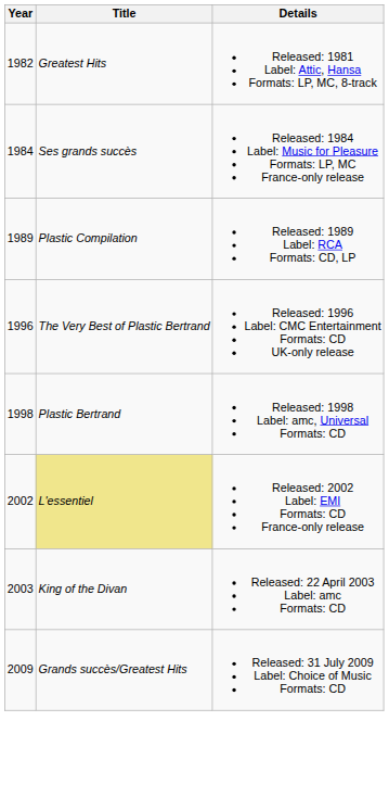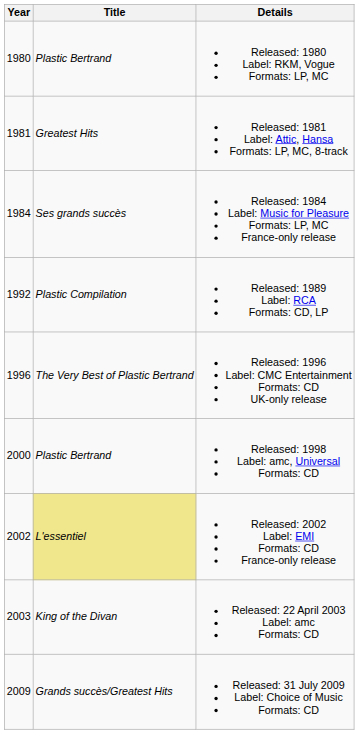 <table class="wikitable" style="text-align:center">
 <tr>
 <th>Year</th>
 <th>Title</th>
 <th>Details</th>
 </tr>
 <tr>
-<td>1982</td>
+<td>1980</td>
+<td align="left"><em>Plastic Bertrand</em></td>
+<td><br><ul><li>Released: 1980</li><li>Label: RKM, Vogue</li><li>Formats: LP, MC</li></ul></td>
+</tr>
+<tr>
+<td>1981</td>
 <td align="left"><em>Greatest Hits</em></td>
 <td><br><ul><li>Released: 1981</li><li>Label: <a href='#'>Attic</a>, <a href='#'>Hansa</a></li><li>Formats: LP, MC, 8-track</li></ul></td>
 </tr>
 <tr>
 <td>1984</td>
 <td align="left"><em>Ses grands succès</em></td>
 <td><br><ul><li>Released: 1984</li><li>Label: <a href='#'>Music for Pleasure</a></li><li>Formats: LP, MC</li><li>France-only release</li></ul></td>
 </tr>
 <tr>
-<td>1989</td>
+<td>1992</td>
 <td align="left"><em>Plastic Compilation</em></td>
 <td><br><ul><li>Released: 1989</li><li>Label: <a href='#'>RCA</a></li><li>Formats: CD, LP</li></ul></td>
 </tr>
 <tr>
 <td>1996</td>
 <td align="left"><em>The Very Best of Plastic Bertrand</em></td>
 <td><br><ul><li>Released: 1996</li><li>Label: CMC Entertainment</li><li>Formats: CD</li><li>UK-only release</li></ul></td>
 </tr>
 <tr>
-<td>1998</td>
+<td>2000</td>
 <td align="left"><em>Plastic Bertrand</em></td>
 <td><br><ul><li>Released: 1998</li><li>Label: amc, <a href='#'>Universal</a></li><li>Formats: CD</li></ul></td>
 </tr>
 <tr>
 <td>2002</td>
 <td align="left" style="background: khaki;"><em>L'essentiel</em></td>
 <td><br><ul><li>Released: 2002</li><li>Label: <a href='#'>EMI</a></li><li>Formats: CD</li><li>France-only release</li></ul></td>
 </tr>
 <tr>
 <td>2003</td>
 <td align="left"><em>King of the Divan</em></td>
 <td><br><ul><li>Released: 22 April 2003</li><li>Label: amc</li><li>Formats: CD</li></ul></td>
 </tr>
 <tr>
 <td>2009</td>
 <td align="left"><em>Grands succès/Greatest Hits</em></td>
 <td><br><ul><li>Released: 31 July 2009</li><li>Label: Choice of Music</li><li>Formats: CD</li></ul></td>
 </tr>
 </table>
